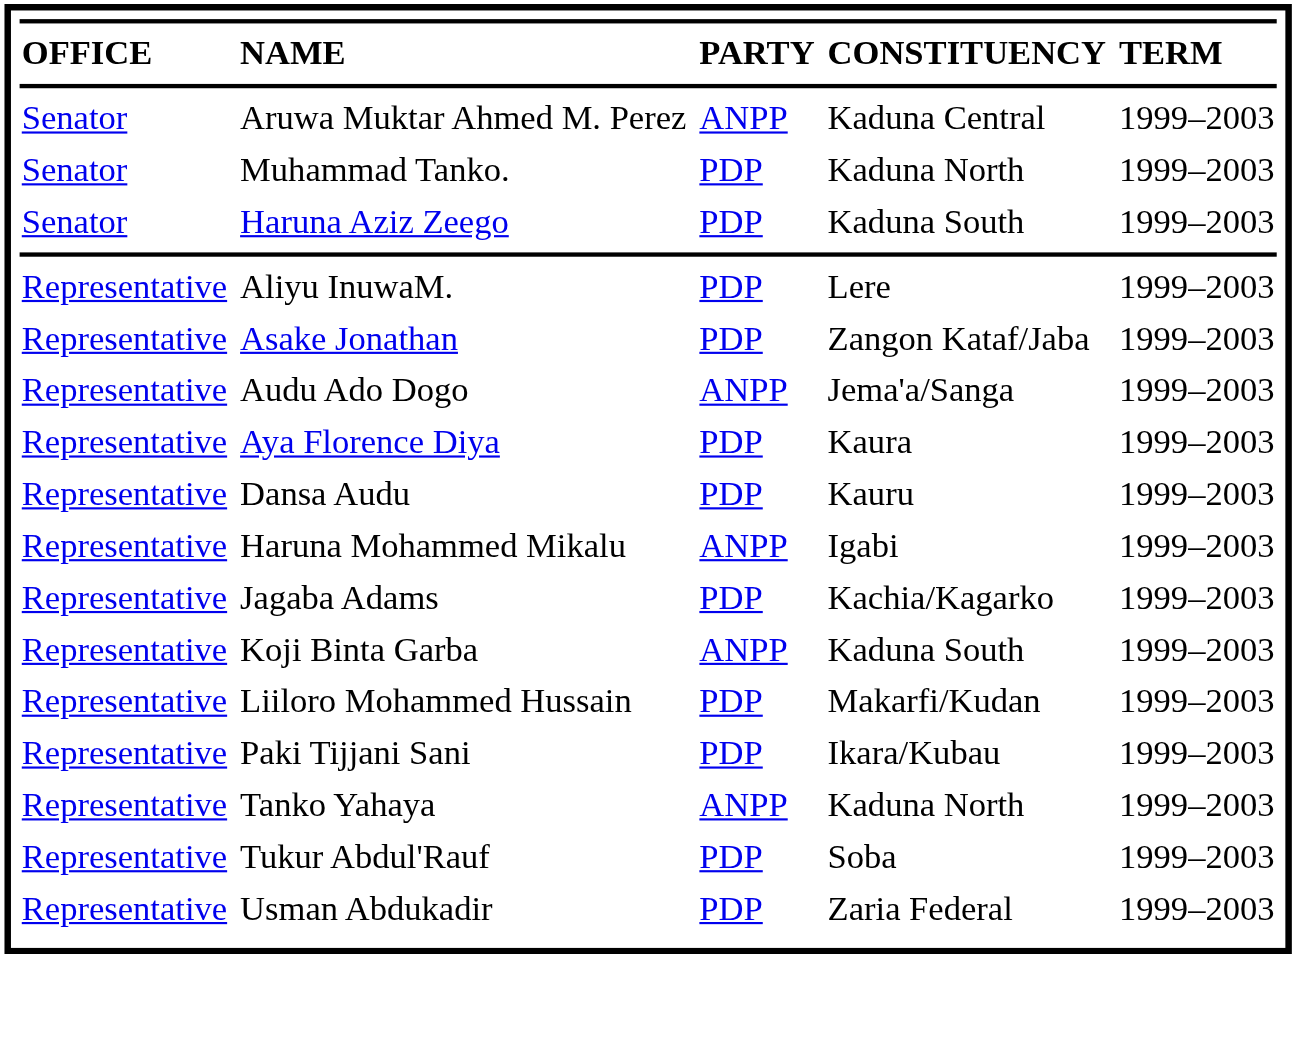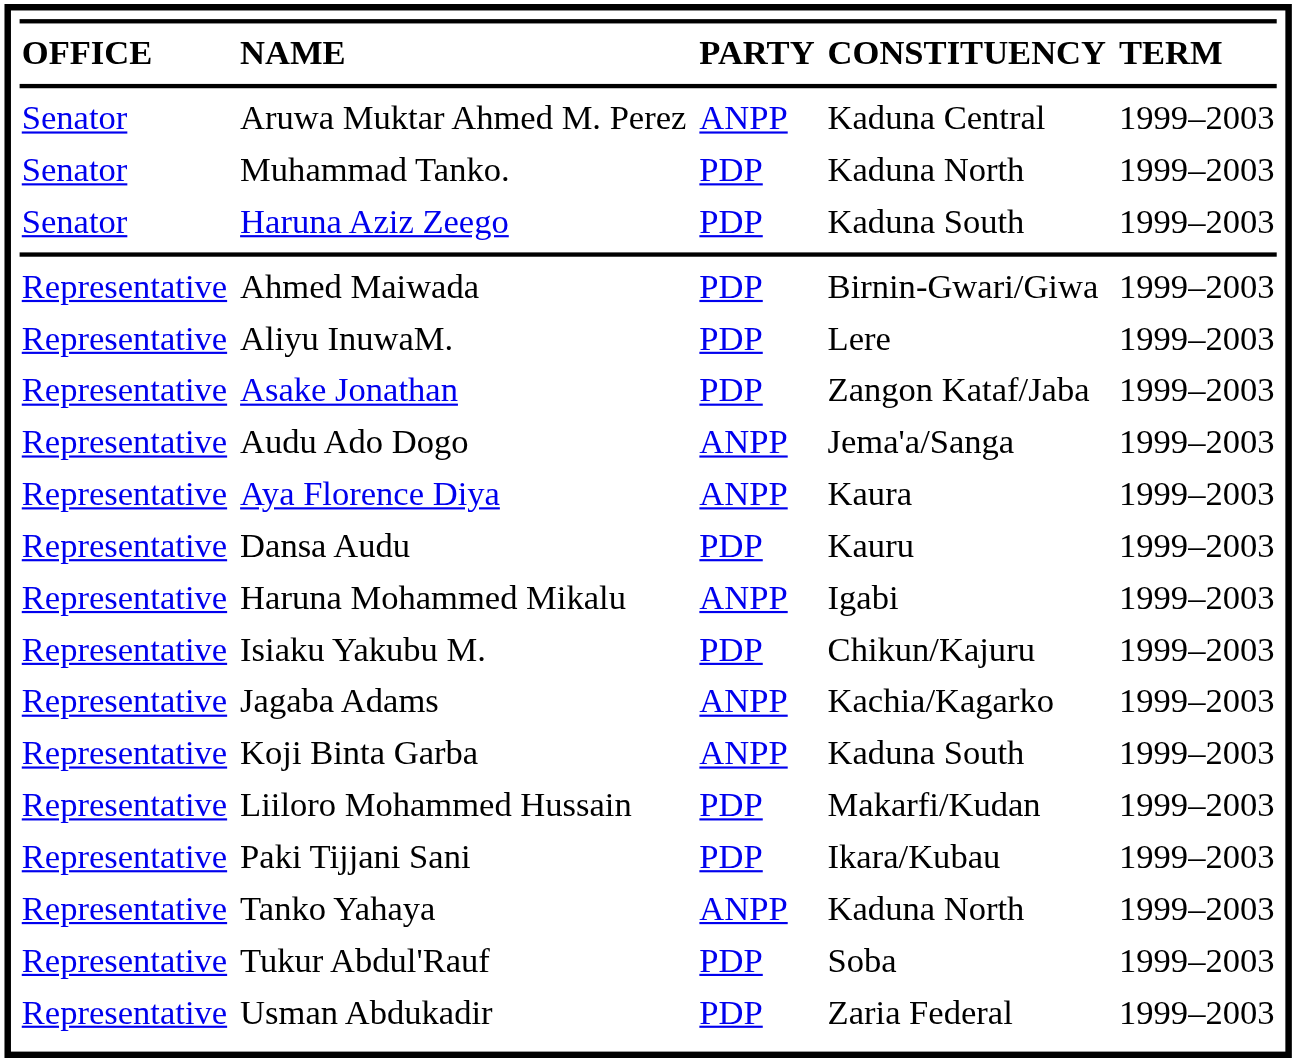 <table cellpadding=1 cellspacing=4 style="margin:3px; border:3px solid #000000;">
 <tr>
 <td bgcolor=#000000 colspan=5></td>
 </tr>
 <tr>
 <td><strong>OFFICE</strong></td>
 <td><strong>NAME</strong></td>
 <td><strong>PARTY</strong></td>
 <td><strong>CONSTITUENCY</strong></td>
 <td><strong>TERM</strong></td>
 </tr>
 <tr>
 <td bgcolor=#000000 colspan=5></td>
 </tr>
 <tr>
 <td><a href='#'>Senator</a></td>
 <td>Aruwa   Muktar Ahmed M. Perez</td>
 <td><a href='#'>ANPP</a></td>
 <td>Kaduna Central</td>
 <td>1999–2003</td>
 </tr>
 <tr>
 <td><a href='#'>Senator</a></td>
 <td>Muhammad Tanko.</td>
 <td><a href='#'>PDP</a></td>
 <td>Kaduna North</td>
 <td>1999–2003</td>
 </tr>
 <tr>
 <td><a href='#'>Senator</a></td>
 <td><a href='#'>Haruna Aziz Zeego</a></td>
 <td><a href='#'>PDP</a></td>
 <td>Kaduna South</td>
 <td>1999–2003</td>
 </tr>
 <tr>
 <td bgcolor=#000000 colspan=5></td>
 </tr>
 <tr>
 <td><a href='#'>Representative</a></td>
+<td>Ahmed Maiwada</td>
+<td><a href='#'>PDP</a></td>
+<td>Birnin-Gwari/Giwa</td>
+<td>1999–2003</td>
+</tr>
+<tr>
+<td><a href='#'>Representative</a></td>
 <td>Aliyu InuwaM.</td>
 <td><a href='#'>PDP</a></td>
 <td>Lere</td>
 <td>1999–2003</td>
 </tr>
 <tr>
 <td><a href='#'>Representative</a></td>
 <td><a href='#'>Asake Jonathan</a></td>
 <td><a href='#'>PDP</a></td>
 <td>Zangon Kataf/Jaba</td>
 <td>1999–2003</td>
 </tr>
 <tr>
 <td><a href='#'>Representative</a></td>
 <td>Audu Ado Dogo</td>
 <td><a href='#'>ANPP</a></td>
 <td>Jema'a/Sanga</td>
 <td>1999–2003</td>
 </tr>
 <tr>
 <td><a href='#'>Representative</a></td>
 <td><a href='#'>Aya Florence Diya</a></td>
-<td><a href='#'>PDP</a></td>
+<td><a href='#'>ANPP</a></td>
 <td>Kaura</td>
 <td>1999–2003</td>
 </tr>
 <tr>
 <td><a href='#'>Representative</a></td>
 <td>Dansa Audu</td>
 <td><a href='#'>PDP</a></td>
 <td>Kauru</td>
 <td>1999–2003</td>
 </tr>
 <tr>
 <td><a href='#'>Representative</a></td>
 <td>Haruna Mohammed Mikalu</td>
 <td><a href='#'>ANPP</a></td>
 <td>Igabi</td>
 <td>1999–2003</td>
 </tr>
 <tr>
 <td><a href='#'>Representative</a></td>
+<td>Isiaku Yakubu M.</td>
+<td><a href='#'>PDP</a></td>
+<td>Chikun/Kajuru</td>
+<td>1999–2003</td>
+</tr>
+<tr>
+<td><a href='#'>Representative</a></td>
 <td>Jagaba Adams</td>
-<td><a href='#'>PDP</a></td>
+<td><a href='#'>ANPP</a></td>
 <td>Kachia/Kagarko</td>
 <td>1999–2003</td>
 </tr>
 <tr>
 <td><a href='#'>Representative</a></td>
 <td>Koji Binta Garba</td>
 <td><a href='#'>ANPP</a></td>
 <td>Kaduna South</td>
 <td>1999–2003</td>
 </tr>
 <tr>
 <td><a href='#'>Representative</a></td>
 <td>Liiloro Mohammed Hussain</td>
 <td><a href='#'>PDP</a></td>
 <td>Makarfi/Kudan</td>
 <td>1999–2003</td>
 </tr>
 <tr>
 <td><a href='#'>Representative</a></td>
 <td>Paki Tijjani Sani</td>
 <td><a href='#'>PDP</a></td>
 <td>Ikara/Kubau</td>
 <td>1999–2003</td>
 </tr>
 <tr>
 <td><a href='#'>Representative</a></td>
 <td>Tanko Yahaya</td>
 <td><a href='#'>ANPP</a></td>
 <td>Kaduna North</td>
 <td>1999–2003</td>
 </tr>
 <tr>
 <td><a href='#'>Representative</a></td>
 <td>Tukur Abdul'Rauf</td>
 <td><a href='#'>PDP</a></td>
 <td>Soba</td>
 <td>1999–2003</td>
 </tr>
 <tr>
 <td><a href='#'>Representative</a></td>
 <td>Usman Abdukadir</td>
 <td><a href='#'>PDP</a></td>
 <td>Zaria Federal</td>
 <td>1999–2003</td>
 </tr>
 <tr>
 </tr>
 </table>
